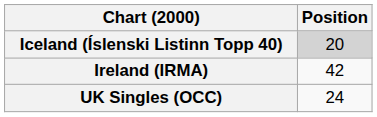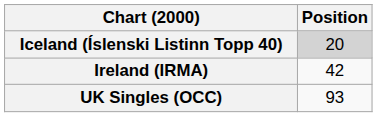 <table class="wikitable sortable plainrowheaders" style="text-align:center">
 <tr>
 <th scope="col" style="width:17em;">Chart (2000)</th>
 <th scope="col">Position</th>
 </tr>
 <tr>
 <th scope="row">Iceland (Íslenski Listinn Topp 40)</th>
 <td style="background: lightgrey;">20</td>
 </tr>
 <tr>
 <th scope="row">Ireland (IRMA)</th>
 <td>42</td>
 </tr>
 <tr>
 <th scope="row">UK Singles (OCC)</th>
-<td>24</td>
+<td>93</td>
 </tr>
 </table>
